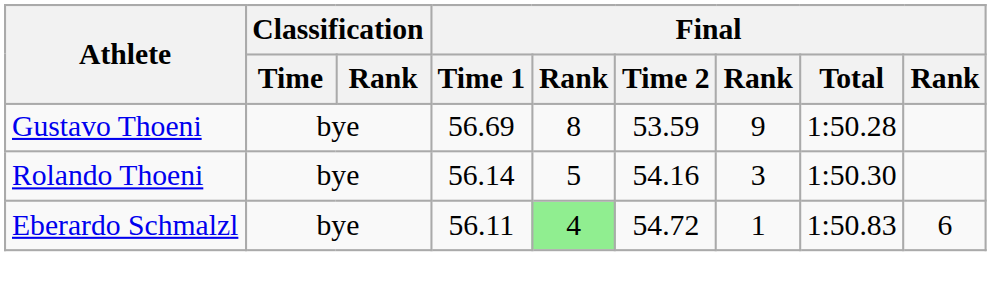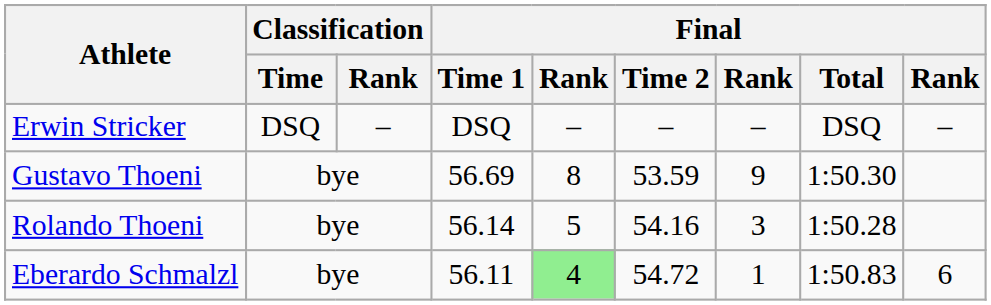 <table class="wikitable" style="font-size:90%">
 <tr>
 <th rowspan="2">Athlete</th>
 <th colspan="2">Classification</th>
 <th colspan="6">Final</th>
 </tr>
 <tr>
 <th>Time</th>
 <th>Rank</th>
 <th>Time 1</th>
 <th>Rank</th>
 <th>Time 2</th>
 <th>Rank</th>
 <th>Total</th>
 <th>Rank</th>
 </tr>
 <tr>
+<td><a href='#'>Erwin Stricker</a></td>
+<td align="center">DSQ</td>
+<td align="center">–</td>
+<td align="center">DSQ</td>
+<td align="center">–</td>
+<td align="center">–</td>
+<td align="center">–</td>
+<td align="center">DSQ</td>
+<td align="center">–</td>
+</tr>
+<tr>
 <td><a href='#'>Gustavo Thoeni</a></td>
 <td colspan="2" align="center">bye</td>
 <td align="center">56.69</td>
 <td align="center">8</td>
 <td align="center">53.59</td>
 <td align="center">9</td>
-<td align="center">1:50.28</td>
+<td align="center">1:50.30</td>
 <td align="center"></td>
 </tr>
 <tr>
 <td><a href='#'>Rolando Thoeni</a></td>
 <td colspan="2" align="center">bye</td>
 <td align="center">56.14</td>
 <td align="center">5</td>
 <td align="center">54.16</td>
 <td align="center">3</td>
-<td align="center">1:50.30</td>
+<td align="center">1:50.28</td>
 <td align="center"></td>
 </tr>
 <tr>
 <td><a href='#'>Eberardo Schmalzl</a></td>
 <td colspan="2" align="center">bye</td>
 <td align="center">56.11</td>
 <td align="center" style="background: lightgreen;">4</td>
 <td align="center">54.72</td>
 <td align="center">1</td>
 <td align="center">1:50.83</td>
 <td align="center">6</td>
 </tr>
 </table>
